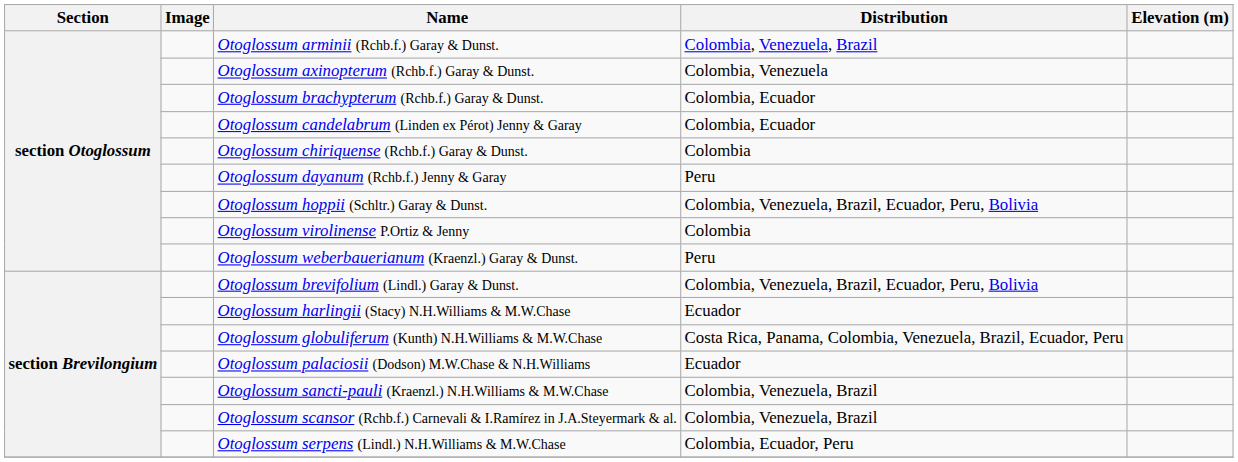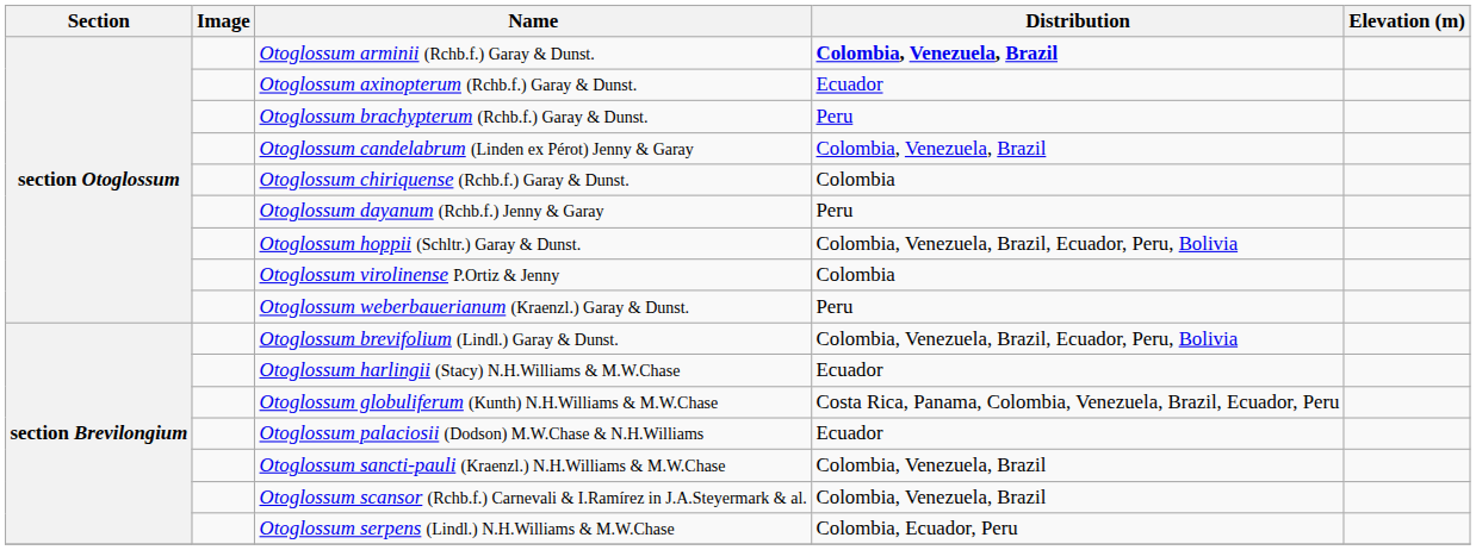 <table class="wikitable">
 <tr>
 <th>Section</th>
 <th>Image</th>
 <th>Name</th>
 <th>Distribution</th>
 <th>Elevation (m)</th>
 </tr>
 <tr>
 <th rowspan="9"  style="text-align:center;">section <em>Otoglossum</em></th>
 <td></td>
 <td><em><a href='#'>Otoglossum arminii</a></em> <small>(Rchb.f.) Garay & Dunst.</small></td>
-<td><a href='#'>Colombia</a>, <a href='#'>Venezuela</a>, <a href='#'>Brazil</a></td>
+<td><strong><a href='#'>Colombia</a>, <a href='#'>Venezuela</a>, <a href='#'>Brazil</a></strong></td>
 <td></td>
 </tr>
 <tr>
 <td></td>
 <td><em><a href='#'>Otoglossum axinopterum</a></em> <small>(Rchb.f.) Garay & Dunst.</small></td>
-<td>Colombia, Venezuela</td>
+<td><a href='#'>Ecuador</a></td>
 <td></td>
 </tr>
 <tr>
 <td></td>
 <td><em><a href='#'>Otoglossum brachypterum</a></em> <small>(Rchb.f.) Garay & Dunst.</small></td>
-<td>Colombia, Ecuador</td>
+<td><a href='#'>Peru</a></td>
 <td></td>
 </tr>
 <tr>
 <td></td>
 <td><em><a href='#'>Otoglossum candelabrum</a></em> <small>(Linden ex Pérot) Jenny & Garay</small></td>
-<td>Colombia, Ecuador</td>
+<td><a href='#'>Colombia</a>, <a href='#'>Venezuela</a>, <a href='#'>Brazil</a></td>
 <td></td>
 </tr>
 <tr>
 <td></td>
 <td><em><a href='#'>Otoglossum chiriquense</a></em> <small>(Rchb.f.) Garay & Dunst.</small></td>
 <td>Colombia</td>
 <td></td>
 </tr>
 <tr>
 <td></td>
 <td><em><a href='#'>Otoglossum dayanum</a></em> <small>(Rchb.f.) Jenny & Garay</small></td>
 <td>Peru</td>
 <td></td>
 </tr>
 <tr>
 <td></td>
 <td><em><a href='#'>Otoglossum hoppii</a></em> <small>(Schltr.) Garay & Dunst.</small></td>
 <td>Colombia, Venezuela, Brazil, Ecuador, Peru, <a href='#'>Bolivia</a></td>
 <td></td>
 </tr>
 <tr>
 <td></td>
 <td><em><a href='#'>Otoglossum virolinense</a></em> <small>P.Ortiz & Jenny</small></td>
 <td>Colombia</td>
 <td></td>
 </tr>
 <tr>
 <td></td>
 <td><em><a href='#'>Otoglossum weberbauerianum</a></em> <small>(Kraenzl.) Garay & Dunst.</small></td>
 <td>Peru</td>
 <td></td>
 </tr>
 <tr>
 <th rowspan="7"  style="text-align:center;">section <em>Brevilongium</em></th>
 <td></td>
 <td><em><a href='#'>Otoglossum brevifolium</a></em> <small>(Lindl.) Garay & Dunst.</small></td>
 <td>Colombia, Venezuela, Brazil, Ecuador, Peru, <a href='#'>Bolivia</a></td>
 <td></td>
 </tr>
 <tr>
 <td></td>
 <td><em><a href='#'>Otoglossum harlingii</a></em> <small>(Stacy) N.H.Williams & M.W.Chase</small></td>
 <td>Ecuador</td>
 <td></td>
 </tr>
 <tr>
 <td></td>
 <td><em><a href='#'>Otoglossum globuliferum</a></em> <small>(Kunth) N.H.Williams & M.W.Chase</small></td>
 <td>Costa Rica, Panama, Colombia, Venezuela, Brazil, Ecuador, Peru</td>
 <td></td>
 </tr>
 <tr>
 <td></td>
 <td><em><a href='#'>Otoglossum palaciosii</a></em> <small>(Dodson) M.W.Chase & N.H.Williams</small></td>
 <td>Ecuador</td>
 <td></td>
 </tr>
 <tr>
 <td></td>
 <td><em><a href='#'>Otoglossum sancti-pauli</a></em> <small>(Kraenzl.) N.H.Williams & M.W.Chase</small></td>
 <td>Colombia, Venezuela, Brazil</td>
 <td></td>
 </tr>
 <tr>
 <td></td>
 <td><em><a href='#'>Otoglossum scansor</a></em> <small>(Rchb.f.) Carnevali & I.Ramírez in J.A.Steyermark & al.</small></td>
 <td>Colombia, Venezuela, Brazil</td>
 <td></td>
 </tr>
 <tr>
 <td></td>
 <td><em><a href='#'>Otoglossum serpens</a></em> <small>(Lindl.) N.H.Williams & M.W.Chase</small></td>
 <td>Colombia, Ecuador, Peru</td>
 <td></td>
 </tr>
 <tr>
 </tr>
 </table>
